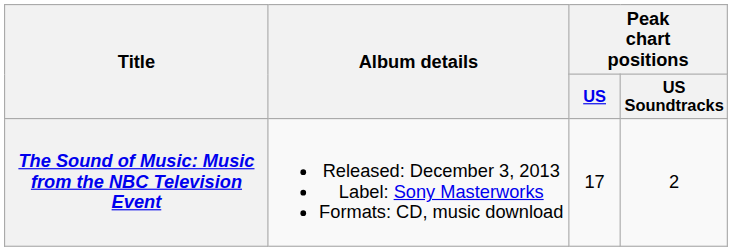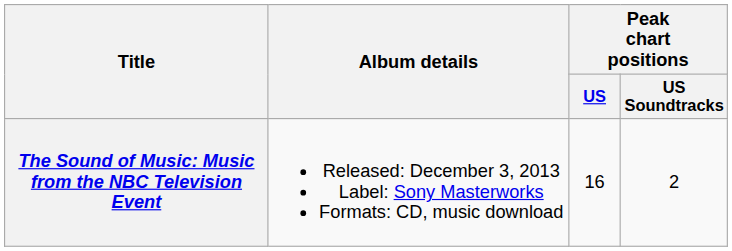 <table class="wikitable plainrowheaders" style="text-align:center;">
 <tr>
 <th scope="col" rowspan="2" style="width:14em;">Title</th>
 <th scope="col" rowspan="2" style="width:16em;">Album details</th>
 <th scope="col" colspan="2">Peak<br>chart<br>positions</th>
 </tr>
 <tr>
 <th scope="col" style="width:2.7em;font-size:90%;"><a href='#'>US</a><br></th>
 <th scope="col" style="width:2.7em;font-size:90%;">US<br>Soundtracks</th>
 </tr>
 <tr>
 <th scope="row"><em><a href='#'>The Sound of Music: Music from the NBC Television Event</a></em></th>
 <td><br><ul><li>Released: December 3, 2013</li><li>Label: <a href='#'>Sony Masterworks</a></li><li>Formats: CD, music download</li></ul></td>
-<td>17</td>
+<td>16</td>
 <td>2</td>
 </tr>
 </table>
